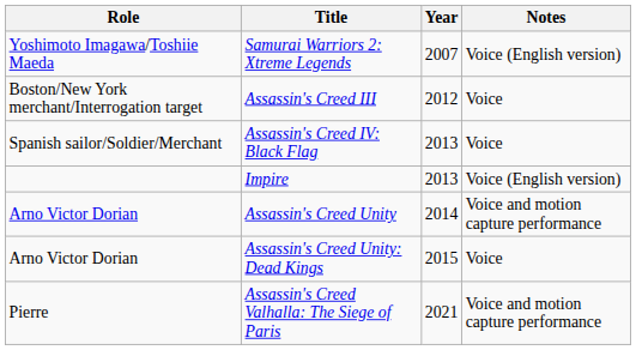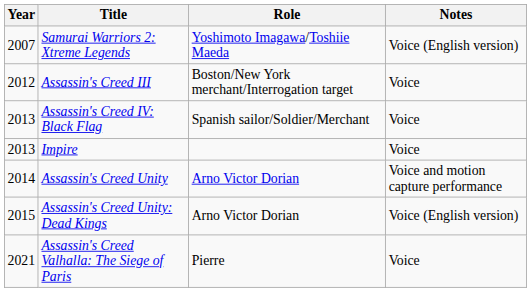 <table class="wikitable sortable">
 <tr>
+<th>Year</th>
+<th>Title</th>
 <th>Role</th>
-<th>Title</th>
-<th>Year</th>
 <th class="unsortable">Notes</th>
 </tr>
 <tr>
+<td>2007</td>
+<td><em><a href='#'>Samurai Warriors 2: Xtreme Legends</a></em></td>
 <td><a href='#'>Yoshimoto Imagawa</a>/<a href='#'>Toshiie Maeda</a></td>
-<td><em><a href='#'>Samurai Warriors 2: Xtreme Legends</a></em></td>
-<td>2007</td>
 <td>Voice (English version)</td>
 </tr>
 <tr>
+<td>2012</td>
+<td><em><a href='#'>Assassin's Creed III</a></em></td>
 <td>Boston/New York merchant/Interrogation target</td>
-<td><em><a href='#'>Assassin's Creed III</a></em></td>
-<td>2012</td>
 <td>Voice</td>
 </tr>
 <tr>
+<td>2013</td>
+<td><em><a href='#'>Assassin's Creed IV: Black Flag</a></em></td>
 <td>Spanish sailor/Soldier/Merchant</td>
-<td><em><a href='#'>Assassin's Creed IV: Black Flag</a></em></td>
-<td>2013</td>
 <td>Voice</td>
 </tr>
 <tr>
+<td>2013</td>
+<td><em><a href='#'>Impire</a></em></td>
 <td></td>
-<td><em><a href='#'>Impire</a></em></td>
-<td>2013</td>
+<td>Voice</td>
+</tr>
+<tr>
+<td>2014</td>
+<td><em><a href='#'>Assassin's Creed Unity</a></em></td>
+<td><a href='#'>Arno Victor Dorian</a></td>
+<td>Voice and motion capture performance</td>
+</tr>
+<tr>
+<td>2015</td>
+<td><em><a href='#'>Assassin's Creed Unity: Dead Kings</a></em></td>
+<td>Arno Victor Dorian</td>
 <td>Voice (English version)</td>
 </tr>
 <tr>
-<td><a href='#'>Arno Victor Dorian</a></td>
-<td><em><a href='#'>Assassin's Creed Unity</a></em></td>
-<td>2014</td>
-<td>Voice and motion capture performance</td>
-</tr>
-<tr>
-<td>Arno Victor Dorian</td>
-<td><em><a href='#'>Assassin's Creed Unity: Dead Kings</a></em></td>
-<td>2015</td>
+<td>2021</td>
+<td><em><a href='#'>Assassin's Creed Valhalla: The Siege of Paris</a></em></td>
+<td>Pierre</td>
 <td>Voice</td>
 </tr>
-<tr>
-<td>Pierre</td>
-<td><em><a href='#'>Assassin's Creed Valhalla: The Siege of Paris</a></em></td>
-<td>2021</td>
-<td>Voice and motion capture performance</td>
-</tr>
 </table>
